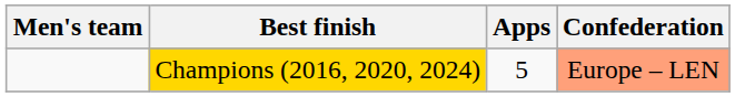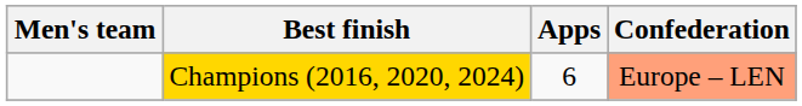 <table class="wikitable" style="text-align: center; font-size: 90%; margin-left: 1em;">
 <tr>
 <th>Men's team</th>
 <th>Best finish</th>
 <th>Apps</th>
 <th>Confederation</th>
 </tr>
 <tr>
 <td style="text-align: left;"></td>
 <td style="background-color: gold; text-align: left;">Champions (2016, 2020, 2024)</td>
-<td>5</td>
+<td>6</td>
 <td style="background: lightsalmon;">Europe – LEN</td>
 </tr>
 </table>
